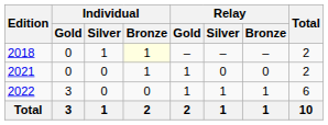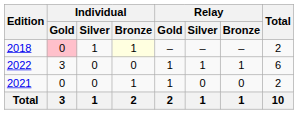 <table class="wikitable">
 <tr>
 <th rowspan=2>Edition</th>
 <th colspan=3>Individual</th>
 <th colspan=3>Relay</th>
 <th rowspan=2>Total</th>
 </tr>
 <tr>
 <th>Gold</th>
 <th>Silver</th>
 <th>Bronze</th>
 <th>Gold</th>
 <th>Silver</th>
 <th>Bronze</th>
 </tr>
 <tr>
 <td><a href='#'>2018</a></td>
-<td style="text-align:center;">0</td>
+<td style="background: pink; text-align:center;">0</td>
 <td style="text-align:center;">1</td>
 <td style="background: lightyellow; text-align:center;">1</td>
 <td style="text-align:center;">–</td>
 <td style="text-align:center;">–</td>
 <td style="text-align:center;">–</td>
-<td style="text-align:center;">2</td>
-</tr>
-<tr>
-<td><a href='#'>2021</a></td>
-<td style="text-align:center;">0</td>
-<td style="text-align:center;">0</td>
-<td style="text-align:center;">1</td>
-<td style="text-align:center;">1</td>
-<td style="text-align:center;">0</td>
-<td style="text-align:center;">0</td>
 <td style="text-align:center;">2</td>
 </tr>
 <tr>
 <td><a href='#'>2022</a></td>
 <td style="text-align:center;">3</td>
 <td style="text-align:center;">0</td>
 <td style="text-align:center;">0</td>
 <td style="text-align:center;">1</td>
 <td style="text-align:center;">1</td>
 <td style="text-align:center;">1</td>
 <td style="text-align:center;">6</td>
 </tr>
 <tr>
+<td><a href='#'>2021</a></td>
+<td style="text-align:center;">0</td>
+<td style="text-align:center;">0</td>
+<td style="text-align:center;">1</td>
+<td style="text-align:center;">1</td>
+<td style="text-align:center;">0</td>
+<td style="text-align:center;">0</td>
+<td style="text-align:center;">2</td>
+</tr>
+<tr>
 <th>Total</th>
 <th style="text-align:center;">3</th>
 <th style="text-align:center;">1</th>
 <th style="text-align:center;">2</th>
 <th style="text-align:center;">2</th>
 <th style="text-align:center;">1</th>
 <th style="text-align:center;">1</th>
 <th style="text-align:center;">10</th>
 </tr>
 </table>
